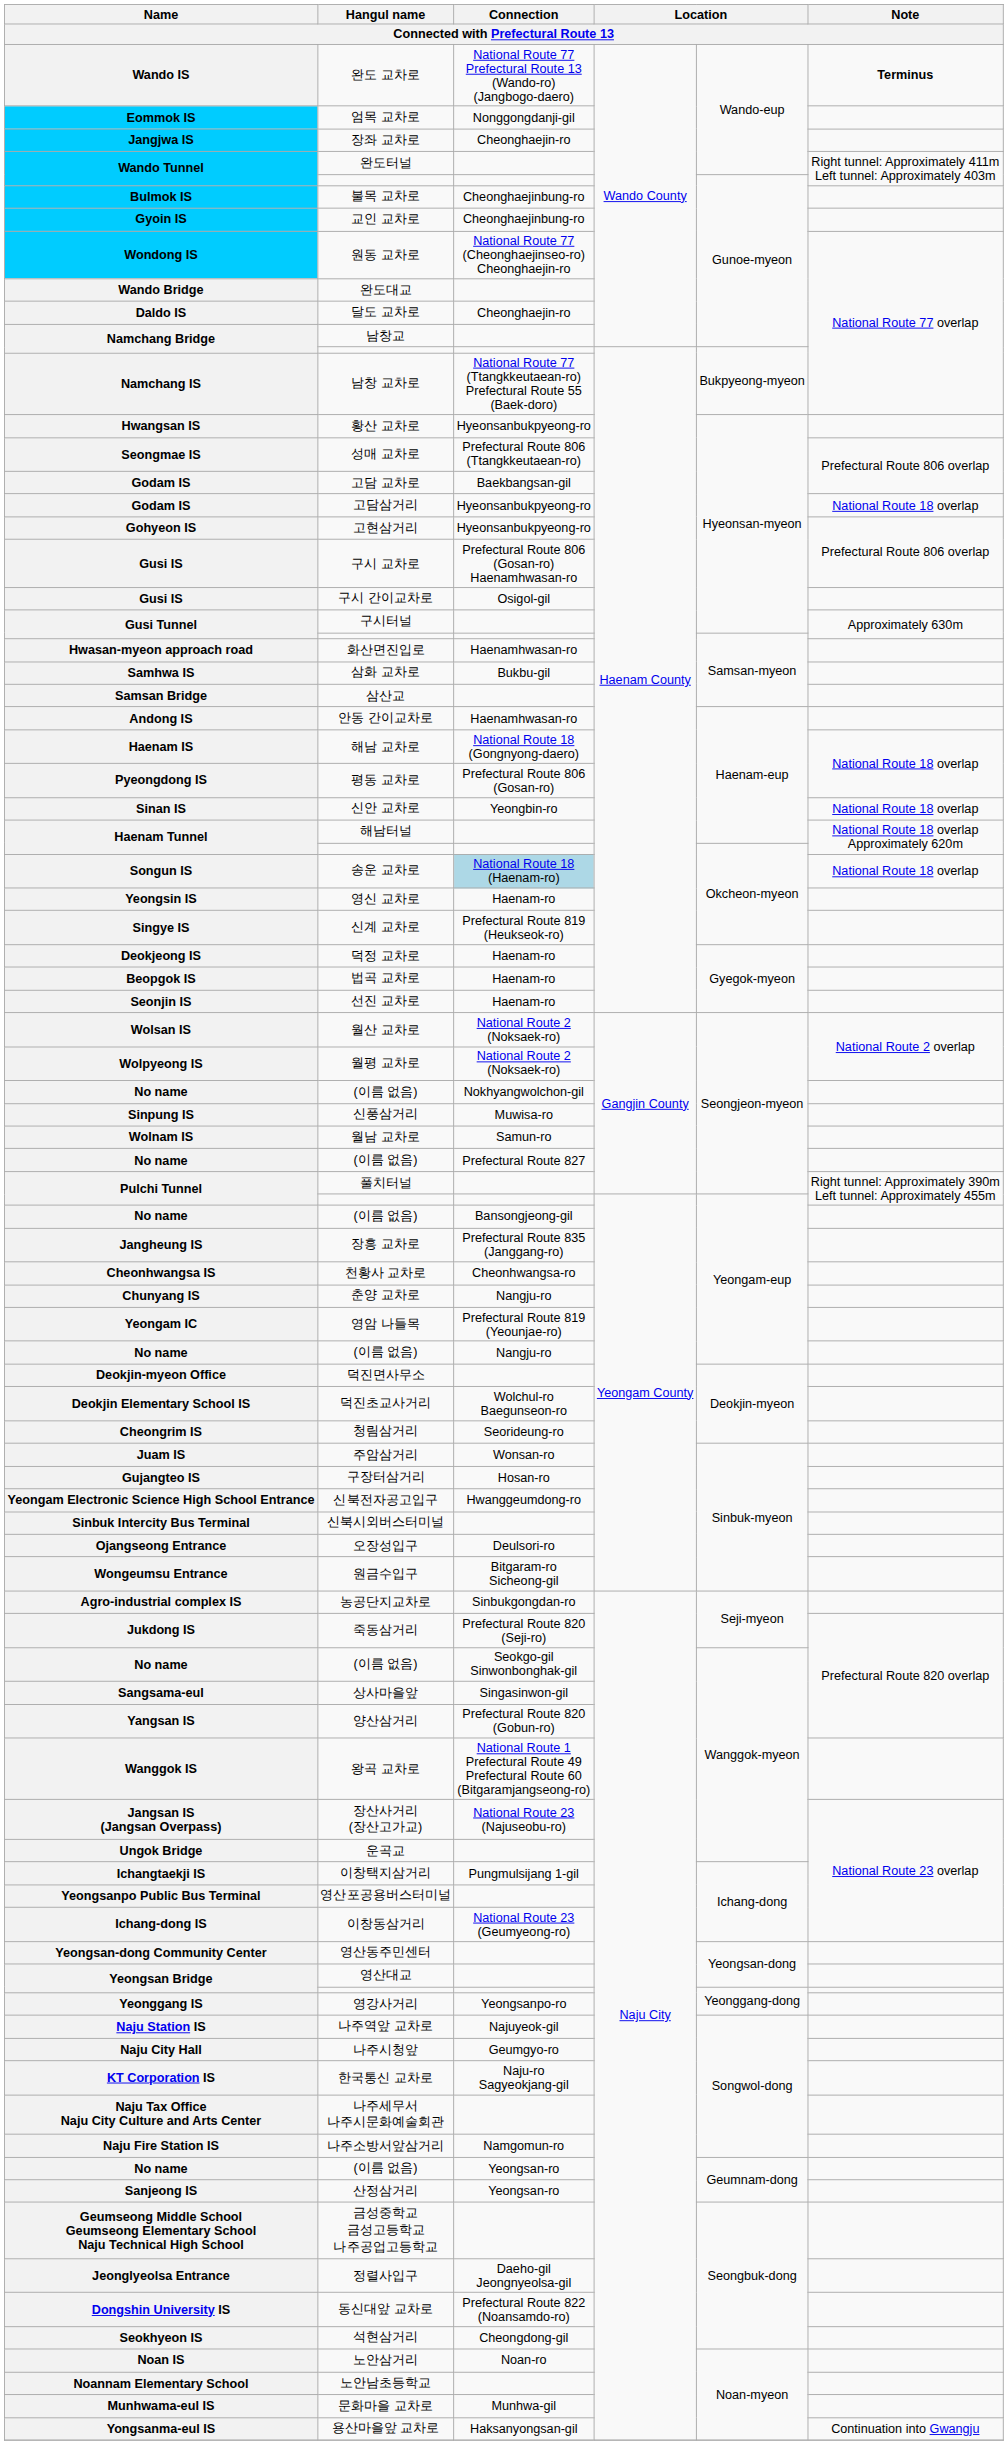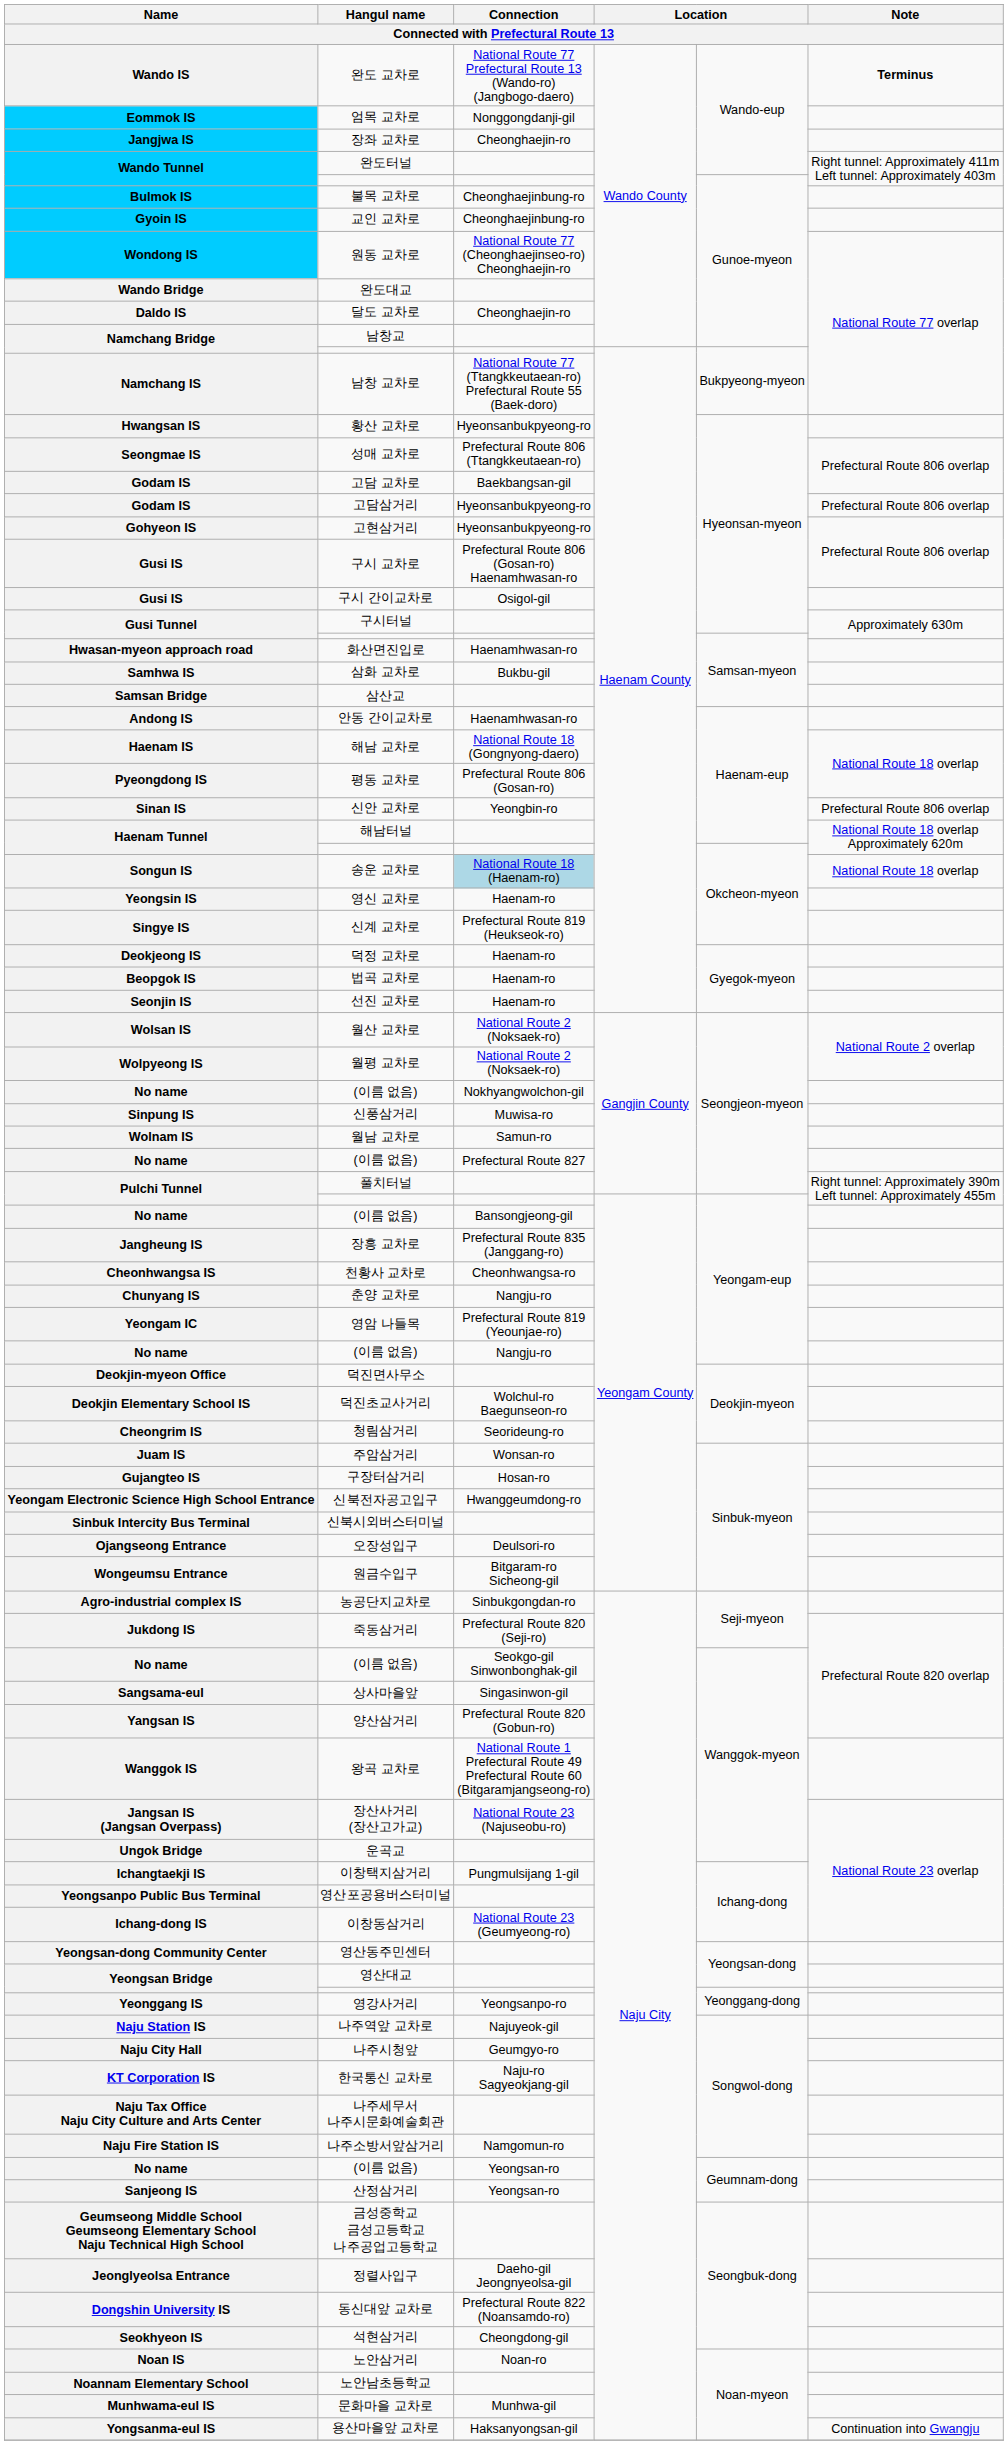 <table class="wikitable" style="font-size: 85%; text-align: center;">
 <tr>
 <th>Name </th>
 <th>Hangul name</th>
 <th>Connection</th>
 <th colspan="2">Location</th>
 <th>Note</th>
 </tr>
 <tr>
 <th colspan=6>Connected with <a href='#'>Prefectural Route 13</a></th>
 </tr>
 <tr>
 <th>Wando IS</th>
 <td>완도 교차로</td>
 <td><a href='#'>National Route 77</a><br><a href='#'>Prefectural Route 13</a><br>(Wando-ro)<br>(Jangbogo-daero)</td>
 <td rowspan=11><a href='#'>Wando County</a></td>
 <td rowspan=4>Wando-eup</td>
 <td><strong>Terminus</strong></td>
 </tr>
 <tr>
 <th style="background-color: #00CCFF;">Eommok IS</th>
 <td>엄목 교차로</td>
 <td>Nonggongdanji-gil</td>
 <td></td>
 </tr>
 <tr>
 <th style="background-color: #00CCFF;">Jangjwa IS</th>
 <td>장좌 교차로</td>
 <td>Cheonghaejin-ro</td>
 <td></td>
 </tr>
 <tr>
 <th style="background-color: #00CCFF;" rowspan=2>Wando Tunnel</th>
 <td>완도터널</td>
 <td></td>
 <td rowspan=2>Right tunnel: Approximately 411m<br>Left tunnel: Approximately 403m</td>
 </tr>
 <tr>
 <td></td>
 <td></td>
 <td rowspan=7>Gunoe-myeon</td>
 </tr>
 <tr>
 <th style="background-color: #00CCFF;">Bulmok IS</th>
 <td>불목 교차로</td>
 <td>Cheonghaejinbung-ro</td>
 <td></td>
 </tr>
 <tr>
 <th style="background-color: #00CCFF;">Gyoin IS</th>
 <td>교인 교차로</td>
 <td>Cheonghaejinbung-ro</td>
 <td></td>
 </tr>
 <tr>
 <th style="background-color: #00CCFF;">Wondong IS</th>
 <td>원동 교차로</td>
 <td><a href='#'>National Route 77</a><br>(Cheonghaejinseo-ro)<br>Cheonghaejin-ro</td>
 <td rowspan=6><a href='#'>National Route 77</a> overlap</td>
 </tr>
 <tr>
 <th>Wando Bridge</th>
 <td>완도대교</td>
 <td></td>
 </tr>
 <tr>
 <th>Daldo IS</th>
 <td>달도 교차로</td>
 <td>Cheonghaejin-ro</td>
 </tr>
 <tr>
 <th rowspan=2>Namchang Bridge</th>
 <td>남창교</td>
 <td></td>
 </tr>
 <tr>
 <td></td>
 <td></td>
 <td rowspan=26><a href='#'>Haenam County</a></td>
 <td rowspan=2>Bukpyeong-myeon</td>
 </tr>
 <tr>
 <th>Namchang IS</th>
 <td>남창 교차로</td>
 <td><a href='#'>National Route 77</a><br>(Ttangkkeutaean-ro)<br>Prefectural Route 55<br>(Baek-doro)</td>
 </tr>
 <tr>
 <th>Hwangsan IS</th>
 <td>황산 교차로</td>
 <td>Hyeonsanbukpyeong-ro</td>
 <td rowspan=8>Hyeonsan-myeon</td>
 <td></td>
 </tr>
 <tr>
 <th>Seongmae IS</th>
 <td>성매 교차로</td>
 <td>Prefectural Route 806<br>(Ttangkkeutaean-ro)</td>
 <td rowspan=2>Prefectural Route 806 overlap</td>
 </tr>
 <tr>
 <th>Godam IS</th>
 <td>고담 교차로</td>
 <td>Baekbangsan-gil</td>
 </tr>
 <tr>
 <th>Godam IS</th>
 <td>고담삼거리</td>
 <td>Hyeonsanbukpyeong-ro</td>
-<td><a href='#'>National Route 18</a> overlap</td>
+<td>Prefectural Route 806 overlap</td>
 </tr>
 <tr>
 <th>Gohyeon IS</th>
 <td>고현삼거리</td>
 <td>Hyeonsanbukpyeong-ro</td>
 <td rowspan=2>Prefectural Route 806 overlap</td>
 </tr>
 <tr>
 <th>Gusi IS</th>
 <td>구시 교차로</td>
 <td>Prefectural Route 806<br>(Gosan-ro)<br>Haenamhwasan-ro</td>
 </tr>
 <tr>
 <th>Gusi IS</th>
 <td>구시 간이교차로</td>
 <td>Osigol-gil</td>
 <td></td>
 </tr>
 <tr>
 <th rowspan=2>Gusi Tunnel</th>
 <td>구시터널</td>
 <td></td>
 <td rowspan=2>Approximately 630m</td>
 </tr>
 <tr>
 <td></td>
 <td></td>
 <td rowspan=4>Samsan-myeon</td>
 </tr>
 <tr>
 <th>Hwasan-myeon approach road</th>
 <td>화산면진입로</td>
 <td>Haenamhwasan-ro</td>
 <td></td>
 </tr>
 <tr>
 <th>Samhwa IS</th>
 <td>삼화 교차로</td>
 <td>Bukbu-gil</td>
 <td></td>
 </tr>
 <tr>
 <th>Samsan Bridge</th>
 <td>삼산교</td>
 <td></td>
 <td></td>
 </tr>
 <tr>
 <th>Andong IS</th>
 <td>안동 간이교차로</td>
 <td>Haenamhwasan-ro</td>
 <td rowspan=5>Haenam-eup</td>
 <td></td>
 </tr>
 <tr>
 <th>Haenam IS</th>
 <td>해남 교차로</td>
 <td><a href='#'>National Route 18</a><br>(Gongnyong-daero)</td>
 <td rowspan=2><a href='#'>National Route 18</a> overlap</td>
 </tr>
 <tr>
 <th>Pyeongdong IS</th>
 <td>평동 교차로</td>
 <td>Prefectural Route 806<br>(Gosan-ro)</td>
 </tr>
 <tr>
 <th>Sinan IS</th>
 <td>신안 교차로</td>
 <td>Yeongbin-ro</td>
-<td><a href='#'>National Route 18</a> overlap</td>
+<td>Prefectural Route 806 overlap</td>
 </tr>
 <tr>
 <th rowspan=2>Haenam Tunnel</th>
 <td>해남터널</td>
 <td></td>
 <td rowspan=2><a href='#'>National Route 18</a> overlap<br>Approximately 620m</td>
 </tr>
 <tr>
 <td></td>
 <td></td>
 <td rowspan=4>Okcheon-myeon</td>
 </tr>
 <tr>
 <th>Songun IS</th>
 <td>송운 교차로</td>
 <td style="background: lightblue;"><a href='#'>National Route 18</a><br>(Haenam-ro)</td>
 <td><a href='#'>National Route 18</a> overlap</td>
 </tr>
 <tr>
 <th>Yeongsin IS</th>
 <td>영신 교차로</td>
 <td>Haenam-ro</td>
 <td></td>
 </tr>
 <tr>
 <th>Singye IS</th>
 <td>신계 교차로</td>
 <td>Prefectural Route 819<br>(Heukseok-ro)</td>
 <td></td>
 </tr>
 <tr>
 <th>Deokjeong IS</th>
 <td>덕정 교차로</td>
 <td>Haenam-ro</td>
 <td rowspan=3>Gyegok-myeon</td>
 <td></td>
 </tr>
 <tr>
 <th>Beopgok IS</th>
 <td>법곡 교차로</td>
 <td>Haenam-ro</td>
 <td></td>
 </tr>
 <tr>
 <th>Seonjin IS</th>
 <td>선진 교차로</td>
 <td>Haenam-ro</td>
 <td></td>
 </tr>
 <tr>
 <th>Wolsan IS</th>
 <td>월산 교차로</td>
 <td><a href='#'>National Route 2</a><br>(Noksaek-ro)</td>
 <td rowspan=7><a href='#'>Gangjin County</a></td>
 <td rowspan=7>Seongjeon-myeon</td>
 <td rowspan=2><a href='#'>National Route 2</a> overlap</td>
 </tr>
 <tr>
 <th>Wolpyeong IS</th>
 <td>월평 교차로</td>
 <td><a href='#'>National Route 2</a><br>(Noksaek-ro)</td>
 </tr>
 <tr>
 <th>No name</th>
 <td>(이름 없음)</td>
 <td>Nokhyangwolchon-gil</td>
 <td></td>
 </tr>
 <tr>
 <th>Sinpung IS</th>
 <td>신풍삼거리</td>
 <td>Muwisa-ro</td>
 <td></td>
 </tr>
 <tr>
 <th>Wolnam IS</th>
 <td>월남 교차로</td>
 <td>Samun-ro</td>
 <td></td>
 </tr>
 <tr>
 <th>No name</th>
 <td>(이름 없음)</td>
 <td>Prefectural Route 827</td>
 <td></td>
 </tr>
 <tr>
 <th rowspan=2>Pulchi Tunnel</th>
 <td>풀치터널</td>
 <td></td>
 <td rowspan=2>Right tunnel: Approximately 390m<br>Left tunnel: Approximately 455m</td>
 </tr>
 <tr>
 <td></td>
 <td></td>
 <td rowspan=16><a href='#'>Yeongam County</a></td>
 <td rowspan=7>Yeongam-eup</td>
 </tr>
 <tr>
 <th>No name</th>
 <td>(이름 없음)</td>
 <td>Bansongjeong-gil</td>
 <td></td>
 </tr>
 <tr>
 <th>Jangheung IS</th>
 <td>장흥 교차로</td>
 <td>Prefectural Route 835<br>(Janggang-ro)</td>
 <td></td>
 </tr>
 <tr>
 <th>Cheonhwangsa IS</th>
 <td>천황사 교차로</td>
 <td>Cheonhwangsa-ro</td>
 <td></td>
 </tr>
 <tr>
 <th>Chunyang IS</th>
 <td>춘양 교차로</td>
 <td>Nangju-ro</td>
 <td></td>
 </tr>
 <tr>
 <th>Yeongam IC</th>
 <td>영암 나들목</td>
 <td>Prefectural Route 819<br>(Yeounjae-ro)</td>
 <td></td>
 </tr>
 <tr>
 <th>No name</th>
 <td>(이름 없음)</td>
 <td>Nangju-ro</td>
 <td></td>
 </tr>
 <tr>
 <th>Deokjin-myeon Office</th>
 <td>덕진면사무소</td>
 <td></td>
 <td rowspan=3>Deokjin-myeon</td>
 <td></td>
 </tr>
 <tr>
 <th>Deokjin Elementary School IS</th>
 <td>덕진초교사거리</td>
 <td>Wolchul-ro<br>Baegunseon-ro</td>
 <td></td>
 </tr>
 <tr>
 <th>Cheongrim IS</th>
 <td>청림삼거리</td>
 <td>Seorideung-ro</td>
 <td></td>
 </tr>
 <tr>
 <th>Juam IS</th>
 <td>주암삼거리</td>
 <td>Wonsan-ro</td>
 <td rowspan=6>Sinbuk-myeon</td>
 <td></td>
 </tr>
 <tr>
 <th>Gujangteo IS</th>
 <td>구장터삼거리</td>
 <td>Hosan-ro</td>
 <td></td>
 </tr>
 <tr>
 <th>Yeongam Electronic Science High School Entrance</th>
 <td>신북전자공고입구</td>
 <td>Hwanggeumdong-ro</td>
 <td></td>
 </tr>
 <tr>
 <th>Sinbuk Intercity Bus Terminal</th>
 <td>신북시외버스터미널</td>
 <td></td>
 <td></td>
 </tr>
 <tr>
 <th>Ojangseong Entrance</th>
 <td>오장성입구</td>
 <td>Deulsori-ro</td>
 <td></td>
 </tr>
 <tr>
 <th>Wongeumsu Entrance</th>
 <td>원금수입구</td>
 <td>Bitgaram-ro<br>Sicheong-gil</td>
 <td></td>
 </tr>
 <tr>
 <th>Agro-industrial complex IS</th>
 <td>농공단지교차로</td>
 <td>Sinbukgongdan-ro</td>
 <td rowspan=30><a href='#'>Naju City</a></td>
 <td rowspan=2>Seji-myeon</td>
 <td></td>
 </tr>
 <tr>
 <th>Jukdong IS</th>
 <td>죽동삼거리</td>
 <td>Prefectural Route 820<br>(Seji-ro)</td>
 <td rowspan=4>Prefectural Route 820 overlap</td>
 </tr>
 <tr>
 <th>No name</th>
 <td>(이름 없음)</td>
 <td>Seokgo-gil<br>Sinwonbonghak-gil</td>
 <td rowspan=6>Wanggok-myeon</td>
 </tr>
 <tr>
 <th>Sangsama-eul</th>
 <td>상사마을앞</td>
 <td>Singasinwon-gil</td>
 </tr>
 <tr>
 <th>Yangsan IS</th>
 <td>양산삼거리</td>
 <td>Prefectural Route 820<br>(Gobun-ro)</td>
 </tr>
 <tr>
 <th>Wanggok IS</th>
 <td>왕곡 교차로</td>
 <td><a href='#'>National Route 1</a><br>Prefectural Route 49<br>Prefectural Route 60<br>(Bitgaramjangseong-ro)</td>
 <td></td>
 </tr>
 <tr>
 <th>Jangsan IS<br>(Jangsan Overpass)</th>
 <td>장산사거리<br>(장산고가교)</td>
 <td><a href='#'>National Route 23</a><br>(Najuseobu-ro)</td>
 <td rowspan=5><a href='#'>National Route 23</a> overlap</td>
 </tr>
 <tr>
 <th>Ungok Bridge</th>
 <td>운곡교</td>
 <td></td>
 </tr>
 <tr>
 <th>Ichangtaekji IS</th>
 <td>이창택지삼거리</td>
 <td>Pungmulsijang 1-gil</td>
 <td rowspan=3>Ichang-dong</td>
 </tr>
 <tr>
 <th>Yeongsanpo Public Bus Terminal</th>
 <td>영산포공용버스터미널</td>
 <td></td>
 </tr>
 <tr>
 <th>Ichang-dong IS</th>
 <td>이창동삼거리</td>
 <td><a href='#'>National Route 23</a><br>(Geumyeong-ro)</td>
 </tr>
 <tr>
 <th>Yeongsan-dong Community Center</th>
 <td>영산동주민센터</td>
 <td></td>
 <td rowspan=2>Yeongsan-dong</td>
 <td></td>
 </tr>
 <tr>
 <th rowspan=2>Yeongsan Bridge</th>
 <td>영산대교</td>
 <td></td>
 <td></td>
 </tr>
 <tr>
 <td></td>
 <td></td>
 <td rowspan=2>Yeonggang-dong</td>
 <td></td>
 </tr>
 <tr>
 <th>Yeonggang IS</th>
 <td>영강사거리</td>
 <td>Yeongsanpo-ro</td>
 <td></td>
 </tr>
 <tr>
 <th><a href='#'>Naju Station</a> IS</th>
 <td>나주역앞 교차로</td>
 <td>Najuyeok-gil</td>
 <td rowspan=5>Songwol-dong</td>
 <td></td>
 </tr>
 <tr>
 <th>Naju City Hall</th>
 <td>나주시청앞</td>
 <td>Geumgyo-ro</td>
 <td></td>
 </tr>
 <tr>
 <th><a href='#'>KT Corporation</a> IS</th>
 <td>한국통신 교차로</td>
 <td>Naju-ro<br>Sagyeokjang-gil</td>
 <td></td>
 </tr>
 <tr>
 <th>Naju Tax Office<br>Naju City Culture and Arts Center</th>
 <td>나주세무서<br>나주시문화예술회관</td>
 <td></td>
 <td></td>
 </tr>
 <tr>
 <th>Naju Fire Station IS</th>
 <td>나주소방서앞삼거리</td>
 <td>Namgomun-ro</td>
 <td></td>
 </tr>
 <tr>
 <th>No name</th>
 <td>(이름 없음)</td>
 <td>Yeongsan-ro</td>
 <td rowspan=2>Geumnam-dong</td>
 <td></td>
 </tr>
 <tr>
 <th>Sanjeong IS</th>
 <td>산정삼거리</td>
 <td>Yeongsan-ro</td>
 <td></td>
 </tr>
 <tr>
 <th>Geumseong Middle School<br>Geumseong Elementary School<br>Naju Technical High School</th>
 <td>금성중학교<br>금성고등학교<br>나주공업고등학교</td>
 <td></td>
 <td rowspan=4>Seongbuk-dong</td>
 <td></td>
 </tr>
 <tr>
 <th>Jeonglyeolsa Entrance</th>
 <td>정렬사입구</td>
 <td>Daeho-gil<br>Jeongnyeolsa-gil</td>
 <td></td>
 </tr>
 <tr>
 <th><a href='#'>Dongshin University</a> IS</th>
 <td>동신대앞 교차로</td>
 <td>Prefectural Route 822<br>(Noansamdo-ro)</td>
 <td></td>
 </tr>
 <tr>
 <th>Seokhyeon IS</th>
 <td>석현삼거리</td>
 <td>Cheongdong-gil</td>
 <td></td>
 </tr>
 <tr>
 <th>Noan IS</th>
 <td>노안삼거리</td>
 <td>Noan-ro</td>
 <td rowspan=4>Noan-myeon</td>
 <td></td>
 </tr>
 <tr>
 <th>Noannam Elementary School</th>
 <td>노안남초등학교</td>
 <td></td>
 <td></td>
 </tr>
 <tr>
 <th>Munhwama-eul IS</th>
 <td>문화마을 교차로</td>
 <td>Munhwa-gil</td>
 <td></td>
 </tr>
 <tr>
 <th>Yongsanma-eul IS</th>
 <td>용산마을앞 교차로</td>
 <td>Haksanyongsan-gil</td>
 <td>Continuation into <a href='#'>Gwangju</a></td>
 </tr>
 <tr>
 </tr>
 </table>
